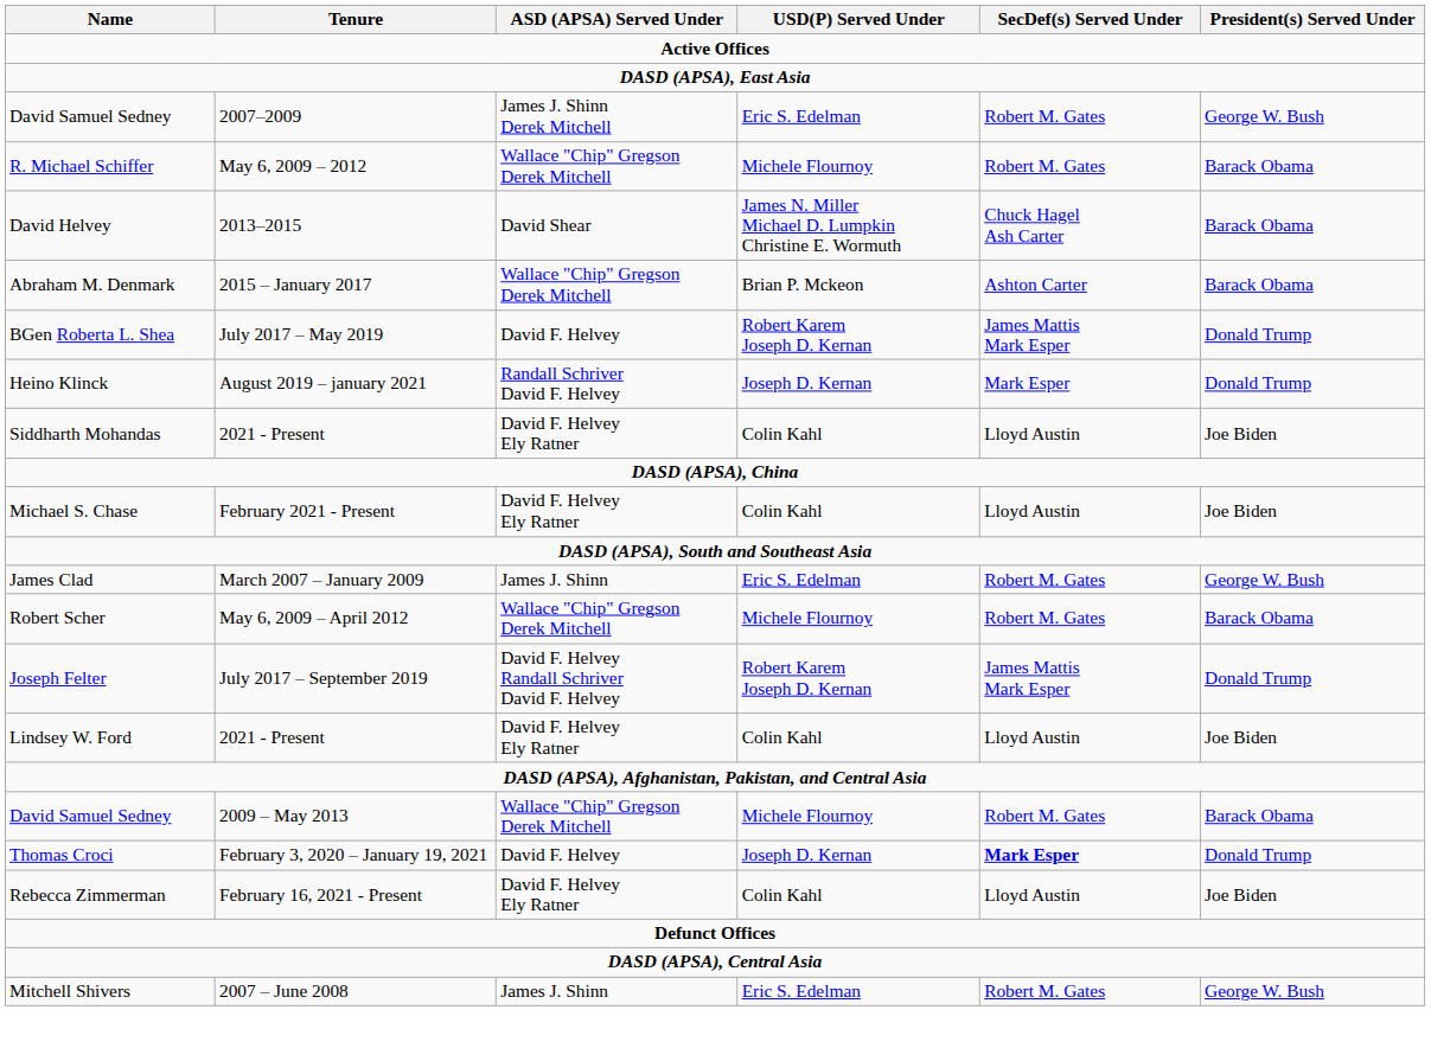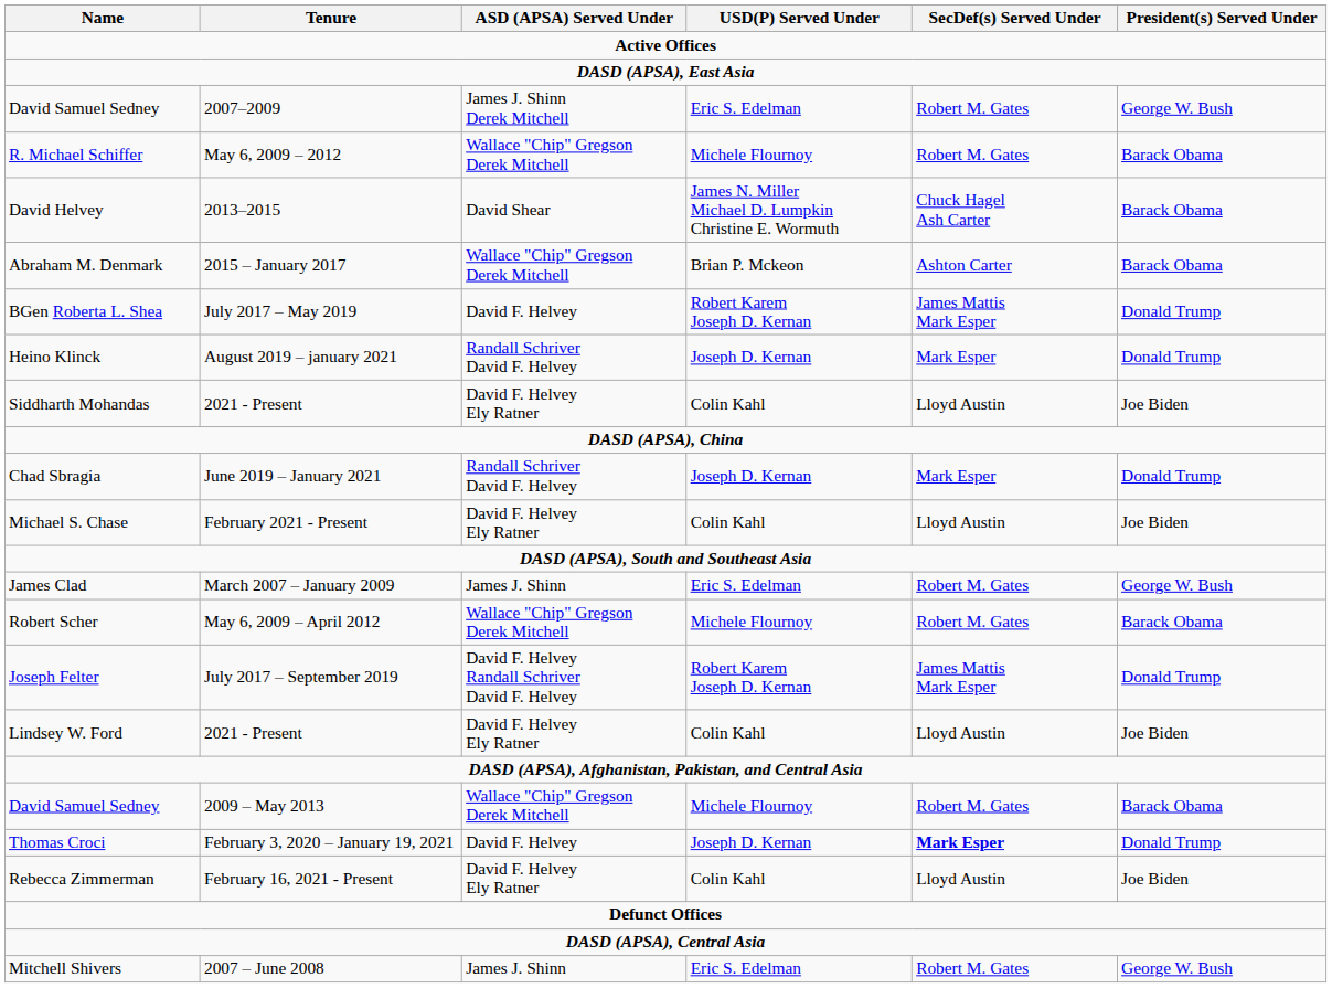 <table class="wikitable">
 <tr>
 <th scope="col" style="width:200px;">Name</th>
 <th scope="col" style="width:280px;">Tenure</th>
 <th scope="col" style="width:240px;">ASD (APSA) Served Under</th>
 <th scope="col" style="width:240px;">USD(P) Served Under</th>
 <th scope="col" style="width:215px;">SecDef(s) Served Under</th>
 <th scope="col" style="width:215px;">President(s) Served Under</th>
 </tr>
 <tr>
 <td colspan="6" style="text-align:center;"><strong>Active Offices</strong></td>
 </tr>
 <tr>
 <td colspan="6" style="text-align:center;"><strong><em>DASD (APSA), East Asia</em></strong></td>
 </tr>
 <tr>
 <td>David Samuel Sedney</td>
 <td>2007–2009</td>
 <td>James J. Shinn<br><a href='#'>Derek Mitchell</a></td>
 <td><a href='#'>Eric S. Edelman</a></td>
 <td><a href='#'>Robert M. Gates</a></td>
 <td><a href='#'>George W. Bush</a></td>
 </tr>
 <tr>
 <td><a href='#'>R. Michael Schiffer</a></td>
 <td>May 6, 2009 – 2012</td>
 <td><a href='#'>Wallace "Chip" Gregson</a><br><a href='#'>Derek Mitchell</a></td>
 <td><a href='#'>Michele Flournoy</a></td>
 <td><a href='#'>Robert M. Gates</a></td>
 <td><a href='#'>Barack Obama</a></td>
 </tr>
 <tr>
 <td>David Helvey</td>
 <td>2013–2015</td>
 <td>David Shear</td>
 <td><a href='#'>James N. Miller</a><br><a href='#'>Michael D. Lumpkin</a><br>Christine E. Wormuth</td>
 <td><a href='#'>Chuck Hagel</a><br><a href='#'>Ash Carter</a></td>
 <td><a href='#'>Barack Obama</a></td>
 </tr>
 <tr>
 <td>Abraham M. Denmark</td>
 <td>2015 – January 2017</td>
 <td><a href='#'>Wallace "Chip" Gregson</a><br><a href='#'>Derek Mitchell</a></td>
 <td>Brian P. Mckeon</td>
 <td><a href='#'>Ashton Carter</a></td>
 <td><a href='#'>Barack Obama</a></td>
 </tr>
 <tr>
 <td>BGen <a href='#'>Roberta L. Shea </a></td>
 <td>July 2017 – May 2019</td>
 <td>David F. Helvey</td>
 <td><a href='#'>Robert Karem</a><br><a href='#'>Joseph D. Kernan</a></td>
 <td><a href='#'>James Mattis</a><br><a href='#'>Mark Esper</a></td>
 <td><a href='#'>Donald Trump</a></td>
 </tr>
 <tr>
 <td>Heino Klinck</td>
 <td>August 2019 – january 2021</td>
 <td><a href='#'>Randall Schriver</a> <br> David F. Helvey</td>
 <td><a href='#'>Joseph D. Kernan</a></td>
 <td><a href='#'>Mark Esper</a></td>
 <td><a href='#'>Donald Trump</a></td>
 </tr>
 <tr>
 <td>Siddharth Mohandas</td>
 <td>2021 - Present</td>
 <td>David F. Helvey<br>Ely Ratner</td>
 <td>Colin Kahl</td>
 <td>Lloyd Austin</td>
 <td>Joe Biden</td>
 </tr>
 <tr>
 <td colspan="6" style="text-align:center;"><strong><em>DASD (APSA), China</em></strong></td>
+</tr>
+<tr>
+<td>Chad Sbragia</td>
+<td>June 2019 – January 2021</td>
+<td><a href='#'>Randall Schriver</a><br>David F. Helvey</td>
+<td><a href='#'>Joseph D. Kernan</a></td>
+<td><a href='#'>Mark Esper</a></td>
+<td><a href='#'>Donald Trump</a></td>
 </tr>
 <tr>
 <td>Michael S. Chase</td>
 <td>February 2021 - Present</td>
 <td>David F. Helvey<br>Ely Ratner</td>
 <td>Colin Kahl</td>
 <td>Lloyd Austin</td>
 <td>Joe Biden</td>
 </tr>
 <tr>
 <td colspan="6" style="text-align:center;"><strong><em>DASD (APSA), South and Southeast Asia</em></strong></td>
 </tr>
 <tr>
 <td>James Clad</td>
 <td>March 2007 – January 2009</td>
 <td>James J. Shinn</td>
 <td><a href='#'>Eric S. Edelman</a></td>
 <td><a href='#'>Robert M. Gates</a></td>
 <td><a href='#'>George W. Bush</a></td>
 </tr>
 <tr>
 <td>Robert Scher</td>
 <td>May 6, 2009 – April 2012</td>
 <td><a href='#'>Wallace "Chip" Gregson</a><br><a href='#'>Derek Mitchell</a></td>
 <td><a href='#'>Michele Flournoy</a></td>
 <td><a href='#'>Robert M. Gates</a></td>
 <td><a href='#'>Barack Obama</a></td>
 </tr>
 <tr>
 <td><a href='#'>Joseph Felter</a></td>
 <td>July 2017 – September 2019</td>
 <td>David F. Helvey <br> <a href='#'>Randall Schriver</a> <br> David F. Helvey</td>
 <td><a href='#'>Robert Karem</a> <br> <a href='#'>Joseph D. Kernan</a></td>
 <td><a href='#'>James Mattis</a> <br> <a href='#'>Mark Esper</a></td>
 <td><a href='#'>Donald Trump</a></td>
 </tr>
 <tr>
 <td>Lindsey W. Ford</td>
 <td>2021 - Present</td>
 <td>David F. Helvey<br>Ely Ratner</td>
 <td>Colin Kahl</td>
 <td>Lloyd Austin</td>
 <td>Joe Biden</td>
 </tr>
 <tr>
 <td colspan="6" style="text-align:center;"><strong><em>DASD (APSA), Afghanistan, Pakistan, and Central Asia</em></strong></td>
 </tr>
 <tr>
 <td><a href='#'>David Samuel Sedney</a></td>
 <td>2009 – May 2013</td>
 <td><a href='#'>Wallace "Chip" Gregson</a><br><a href='#'>Derek Mitchell</a></td>
 <td><a href='#'>Michele Flournoy</a></td>
 <td><a href='#'>Robert M. Gates</a></td>
 <td><a href='#'>Barack Obama</a></td>
 </tr>
 <tr>
 <td><a href='#'>Thomas Croci</a></td>
 <td>February 3, 2020 – January 19, 2021</td>
 <td>David F. Helvey</td>
 <td><a href='#'>Joseph D. Kernan</a></td>
 <td><strong><a href='#'>Mark Esper</a></strong></td>
 <td><a href='#'>Donald Trump</a></td>
 </tr>
 <tr>
 <td>Rebecca Zimmerman</td>
 <td>February 16, 2021 - Present</td>
 <td>David F. Helvey<br>Ely Ratner</td>
 <td>Colin Kahl</td>
 <td>Lloyd Austin</td>
 <td>Joe Biden</td>
 </tr>
 <tr>
 <td colspan="6" style="text-align:center;"><strong>Defunct Offices</strong></td>
 </tr>
 <tr>
 <td colspan="6" style="text-align:center;"><strong><em>DASD (APSA), Central Asia</em></strong></td>
 </tr>
 <tr>
 <td>Mitchell Shivers</td>
 <td>2007 – June 2008</td>
 <td>James J. Shinn</td>
 <td><a href='#'>Eric S. Edelman</a></td>
 <td><a href='#'>Robert M. Gates</a></td>
 <td><a href='#'>George W. Bush</a></td>
 </tr>
 </table>
